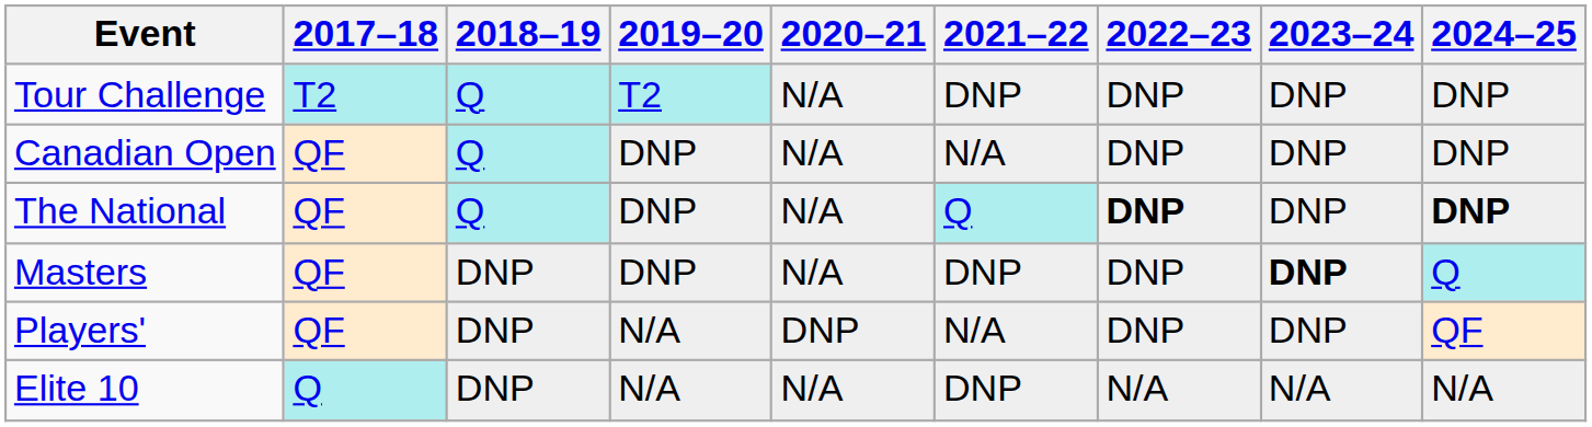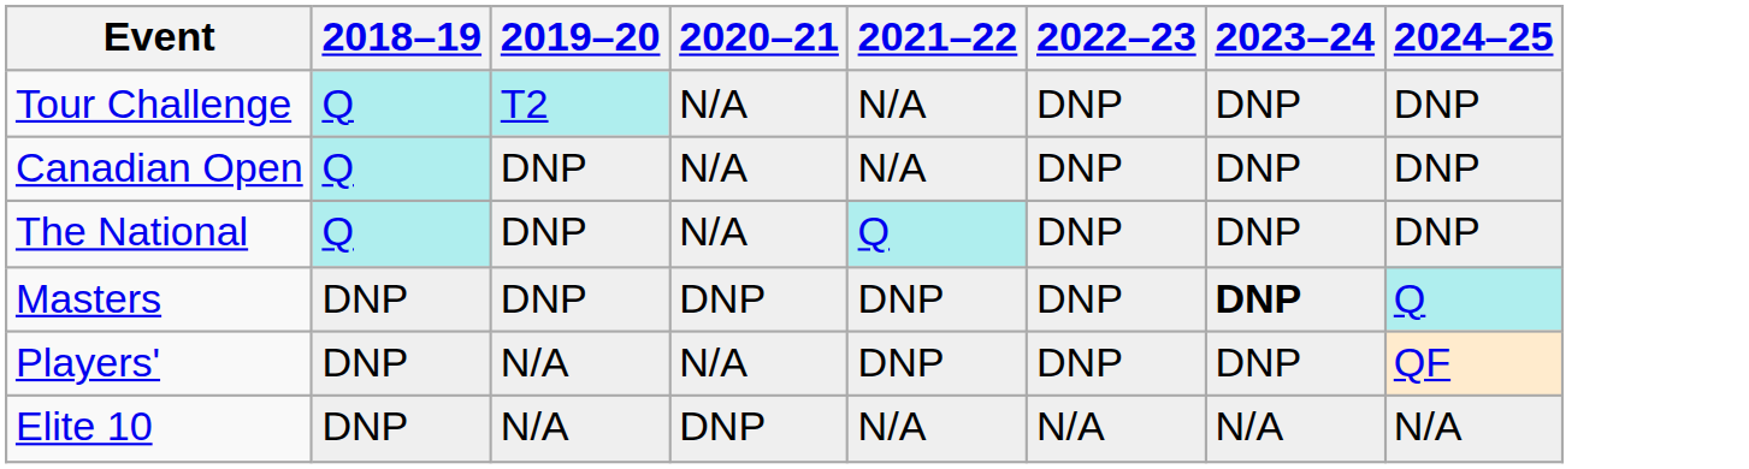 <table class="wikitable">
 <tr>
 <th>Event</th>
-<th><a href='#'>2017–18</a></th>
 <th><a href='#'>2018–19</a></th>
 <th><a href='#'>2019–20</a></th>
 <th><a href='#'>2020–21</a></th>
 <th><a href='#'>2021–22</a></th>
 <th><a href='#'>2022–23</a></th>
 <th><a href='#'>2023–24</a></th>
 <th><a href='#'>2024–25</a></th>
 </tr>
 <tr>
 <td><a href='#'>Tour Challenge</a></td>
-<td style="background:#afeeee;"><a href='#'>T2</a></td>
 <td style="background:#afeeee;"><a href='#'>Q</a></td>
 <td style="background:#afeeee;"><a href='#'>T2</a></td>
 <td style="background:#EFEFEF;">N/A</td>
-<td style="background:#EFEFEF;">DNP</td>
+<td style="background:#EFEFEF;">N/A</td>
 <td style="background:#EFEFEF;">DNP</td>
 <td style="background:#EFEFEF;">DNP</td>
 <td style="background:#EFEFEF;">DNP</td>
 </tr>
 <tr>
 <td><a href='#'>Canadian Open</a></td>
-<td style="background:#ffebcd;"><a href='#'>QF</a></td>
 <td style="background:#afeeee;"><a href='#'>Q</a></td>
 <td style="background:#EFEFEF;">DNP</td>
 <td style="background:#EFEFEF;">N/A</td>
 <td style="background:#EFEFEF;">N/A</td>
 <td style="background:#EFEFEF;">DNP</td>
 <td style="background:#EFEFEF;">DNP</td>
 <td style="background:#EFEFEF;">DNP</td>
 </tr>
 <tr>
 <td><a href='#'>The National</a></td>
-<td style="background:#ffebcd;"><a href='#'>QF</a></td>
 <td style="background:#afeeee;"><a href='#'>Q</a></td>
 <td style="background:#EFEFEF;">DNP</td>
 <td style="background:#EFEFEF;">N/A</td>
 <td style="background:#afeeee;"><a href='#'>Q</a></td>
-<td style="background:#EFEFEF;"><strong>DNP</strong></td>
 <td style="background:#EFEFEF;">DNP</td>
-<td style="background:#EFEFEF;"><strong>DNP</strong></td>
+<td style="background:#EFEFEF;">DNP</td>
+<td style="background:#EFEFEF;">DNP</td>
 </tr>
 <tr>
 <td><a href='#'>Masters</a></td>
-<td style="background:#ffebcd;"><a href='#'>QF</a></td>
 <td style="background:#EFEFEF;">DNP</td>
 <td style="background:#EFEFEF;">DNP</td>
-<td style="background:#EFEFEF;">N/A</td>
+<td style="background:#EFEFEF;">DNP</td>
 <td style="background:#EFEFEF;">DNP</td>
 <td style="background:#EFEFEF;">DNP</td>
 <td style="background:#EFEFEF;"><strong>DNP</strong></td>
 <td style="background:#afeeee;"><a href='#'>Q</a></td>
 </tr>
 <tr>
 <td><a href='#'>Players'</a></td>
-<td style="background:#ffebcd;"><a href='#'>QF</a></td>
 <td style="background:#EFEFEF;">DNP</td>
 <td style="background:#EFEFEF;">N/A</td>
+<td style="background:#EFEFEF;">N/A</td>
 <td style="background:#EFEFEF;">DNP</td>
-<td style="background:#EFEFEF;">N/A</td>
 <td style="background:#EFEFEF;">DNP</td>
 <td style="background:#EFEFEF;">DNP</td>
 <td style="background:#ffebcd;"><a href='#'>QF</a></td>
 </tr>
 <tr>
 <td><a href='#'>Elite 10</a></td>
-<td style="background:#afeeee;"><a href='#'>Q</a></td>
 <td style="background:#EFEFEF;">DNP</td>
-<td style="background:#EFEFEF;">N/A</td>
 <td style="background:#EFEFEF;">N/A</td>
 <td style="background:#EFEFEF;">DNP</td>
 <td style="background:#EFEFEF;">N/A</td>
 <td style="background:#EFEFEF;">N/A</td>
 <td style="background:#EFEFEF;">N/A</td>
+<td style="background:#EFEFEF;">N/A</td>
 </tr>
 </table>
